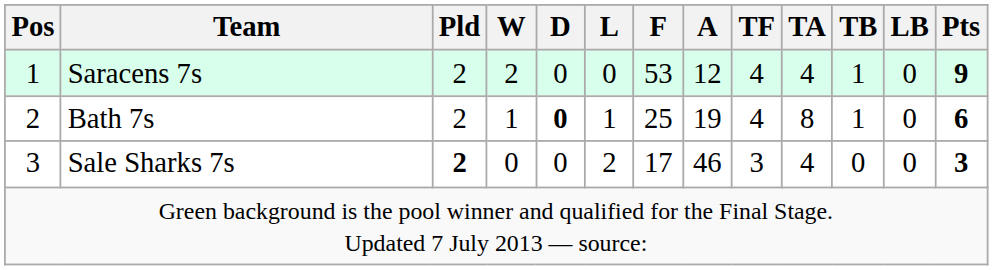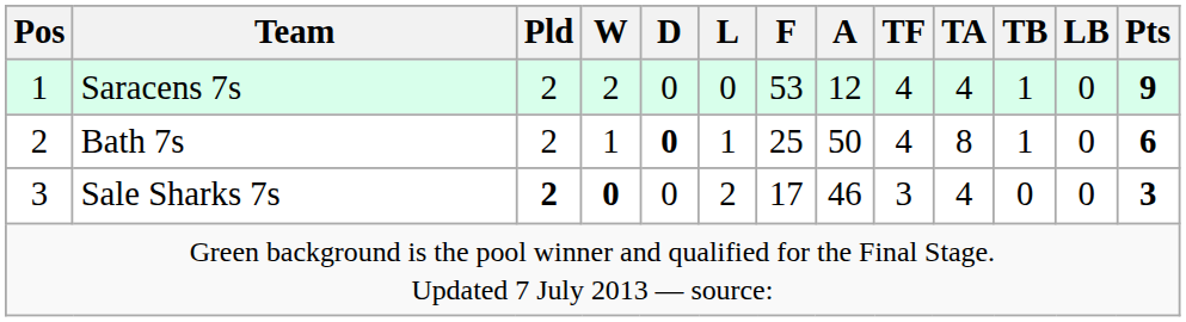 <table class="wikitable" style="text-align: center;">
 <tr>
 <th width="20">Pos</th>
 <th width="200">Team</th>
 <th width="20">Pld</th>
 <th width="20">W</th>
 <th width="20">D</th>
 <th width="20">L</th>
 <th width="20">F</th>
 <th width="20">A</th>
 <th width="20">TF</th>
 <th width="20">TA</th>
 <th width="20">TB</th>
 <th width="20">LB</th>
 <th width="20">Pts</th>
 </tr>
 <tr bgcolor=#d8ffeb>
 <td>1</td>
 <td align=left>Saracens 7s</td>
 <td>2</td>
 <td>2</td>
 <td>0</td>
 <td>0</td>
 <td>53</td>
 <td>12</td>
 <td>4</td>
 <td>4</td>
 <td>1</td>
 <td>0</td>
 <td><strong>9</strong></td>
 </tr>
 <tr bgcolor=#ffffff>
 <td>2</td>
 <td align=left>Bath 7s</td>
 <td>2</td>
 <td>1</td>
 <td><strong>0</strong></td>
 <td>1</td>
 <td>25</td>
-<td>19</td>
+<td>50</td>
 <td>4</td>
 <td>8</td>
 <td>1</td>
 <td>0</td>
 <td><strong>6</strong></td>
 </tr>
 <tr bgcolor=#ffffff>
 <td>3</td>
 <td align=left>Sale Sharks 7s</td>
 <td><strong>2</strong></td>
-<td>0</td>
+<td><strong>0</strong></td>
 <td>0</td>
 <td>2</td>
 <td>17</td>
 <td>46</td>
 <td>3</td>
 <td>4</td>
 <td>0</td>
 <td>0</td>
 <td><strong>3</strong></td>
 </tr>
 <tr align=center>
 <td colspan="13" style="border:0px"><small>Green background is the pool winner and qualified for the Final Stage.<br>Updated 7 July 2013 — source: </small></td>
 </tr>
 </table>
